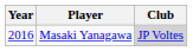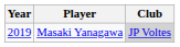 <table class="wikitable">
 <tr>
 <th>Year</th>
 <th>Player</th>
 <th>Club</th>
 </tr>
 <tr>
-<td align=center><a href='#'>2016</a></td>
+<td align=center><a href='#'>2019</a></td>
 <td> <a href='#'>Masaki Yanagawa</a></td>
 <td style="background: lightgrey;"><a href='#'>JP Voltes</a></td>
 </tr>
 </table>
